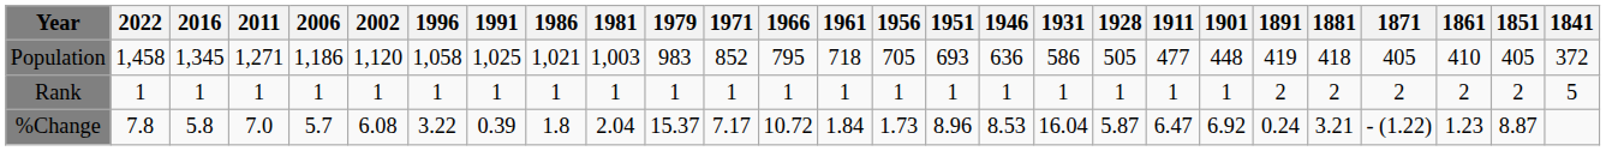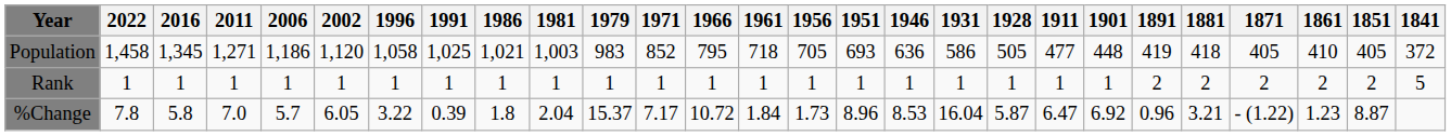 <table class="wikitable">
 <tr>
 <th style="background:grey;">Year</th>
 <th>2022</th>
 <th>2016</th>
 <th>2011</th>
 <th>2006</th>
 <th>2002</th>
 <th>1996</th>
 <th>1991</th>
 <th>1986</th>
 <th>1981</th>
 <th>1979</th>
 <th>1971</th>
 <th>1966</th>
 <th>1961</th>
 <th>1956</th>
 <th>1951</th>
 <th>1946</th>
 <th>1931</th>
 <th>1928</th>
 <th>1911</th>
 <th>1901</th>
 <th>1891</th>
 <th>1881</th>
 <th>1871</th>
 <th>1861</th>
 <th>1851</th>
 <th>1841</th>
 </tr>
 <tr align="center">
 <td style="background:grey;">Population</td>
 <td>1,458</td>
 <td>1,345</td>
 <td>1,271</td>
 <td>1,186</td>
 <td>1,120</td>
 <td>1,058</td>
 <td>1,025</td>
 <td>1,021</td>
 <td>1,003</td>
 <td>983</td>
 <td>852</td>
 <td>795</td>
 <td>718</td>
 <td>705</td>
 <td>693</td>
 <td>636</td>
 <td>586</td>
 <td>505</td>
 <td>477</td>
 <td>448</td>
 <td>419</td>
 <td>418</td>
 <td>405</td>
 <td>410</td>
 <td>405</td>
 <td>372</td>
 </tr>
 <tr align="center">
 <td style="background:grey;">Rank</td>
 <td>1</td>
 <td>1</td>
 <td>1</td>
 <td>1</td>
 <td>1</td>
 <td>1</td>
 <td>1</td>
 <td>1</td>
 <td>1</td>
 <td>1</td>
 <td>1</td>
 <td>1</td>
 <td>1</td>
 <td>1</td>
 <td>1</td>
 <td>1</td>
 <td>1</td>
 <td>1</td>
 <td>1</td>
 <td>1</td>
 <td>2</td>
 <td>2</td>
 <td>2</td>
 <td>2</td>
 <td>2</td>
 <td>5</td>
 </tr>
 <tr align="center">
 <td style="background:grey;">%Change</td>
 <td>7.8</td>
 <td>5.8</td>
 <td>7.0</td>
 <td>5.7</td>
-<td>6.08</td>
+<td>6.05</td>
 <td>3.22</td>
 <td>0.39</td>
 <td>1.8</td>
 <td>2.04</td>
 <td>15.37</td>
 <td>7.17</td>
 <td>10.72</td>
 <td>1.84</td>
 <td>1.73</td>
 <td>8.96</td>
 <td>8.53</td>
 <td>16.04</td>
 <td>5.87</td>
 <td>6.47</td>
 <td>6.92</td>
-<td>0.24</td>
+<td>0.96</td>
 <td>3.21</td>
 <td>- (1.22)</td>
 <td>1.23</td>
 <td>8.87</td>
 <td></td>
 </tr>
 </table>
